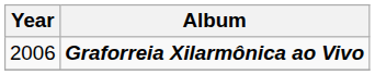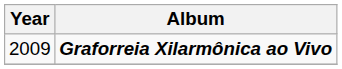 <table class="wikitable">
 <tr>
 <th>Year</th>
 <th>Album</th>
 </tr>
 <tr>
-<td>2006</td>
+<td>2009</td>
 <td><strong><em>Graforreia Xilarmônica ao Vivo</em></strong></td>
 </tr>
 <tr>
 </tr>
 </table>
